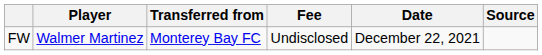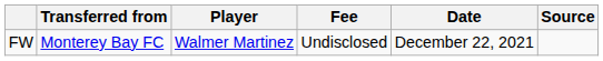 <table class="wikitable plainrowheaders sortable">
 <tr>
 <th align="center"></th>
+<th>Transferred from</th>
 <th>Player</th>
-<th>Transferred from</th>
 <th>Fee</th>
 <th>Date</th>
 <th>Source</th>
 </tr>
 <tr>
 <td>FW</td>
+<td><a href='#'>Monterey Bay FC</a></td>
 <td> <a href='#'>Walmer Martinez</a></td>
-<td><a href='#'>Monterey Bay FC</a></td>
 <td>Undisclosed</td>
 <td>December 22, 2021</td>
 <td></td>
 </tr>
 </table>
